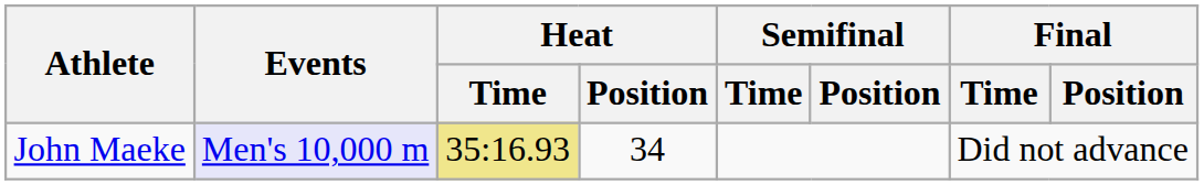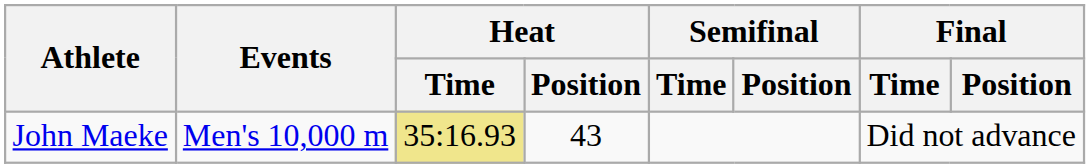 <table class=wikitable style="font-size:90%">
 <tr>
 <th rowspan="2">Athlete</th>
 <th rowspan="2">Events</th>
 <th colspan="2">Heat</th>
 <th colspan="2">Semifinal</th>
 <th colspan="2">Final</th>
 </tr>
 <tr>
 <th>Time</th>
 <th>Position</th>
 <th>Time</th>
 <th>Position</th>
 <th>Time</th>
 <th>Position</th>
 </tr>
 <tr>
 <td><a href='#'>John Maeke</a></td>
-<td style="background: lavender;"><a href='#'>Men's 10,000 m</a></td>
+<td><a href='#'>Men's 10,000 m</a></td>
 <td align=center style="background: khaki;">35:16.93</td>
-<td align=center>34</td>
+<td align=center>43</td>
 <td colspan=2></td>
 <td align=center colspan="2">Did not advance</td>
 </tr>
 </table>
